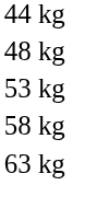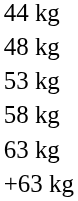 <table>
 <tr>
 <td>44 kg<br></td>
 <td></td>
 <td></td>
 <td></td>
 </tr>
 <tr>
 <td>48 kg<br></td>
 <td></td>
 <td></td>
 <td></td>
 </tr>
 <tr>
 <td>53 kg<br></td>
 <td></td>
 <td></td>
 <td></td>
 </tr>
 <tr>
 <td>58 kg<br></td>
 <td></td>
 <td></td>
 <td></td>
 </tr>
 <tr>
 <td>63 kg<br></td>
 <td></td>
 <td></td>
 <td></td>
 </tr>
+<tr>
+<td>+63 kg<br> </td>
+<td></td>
+<td></td>
+<td></td>
+</tr>
 </table>
